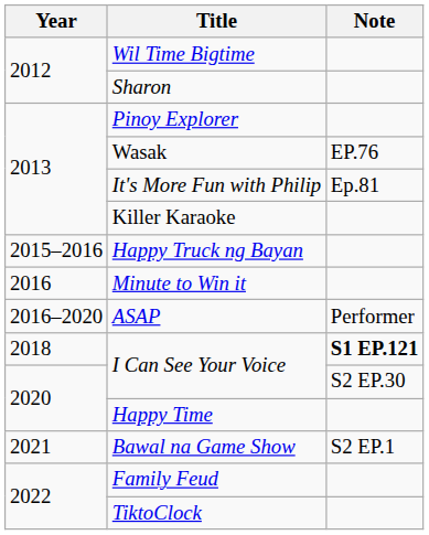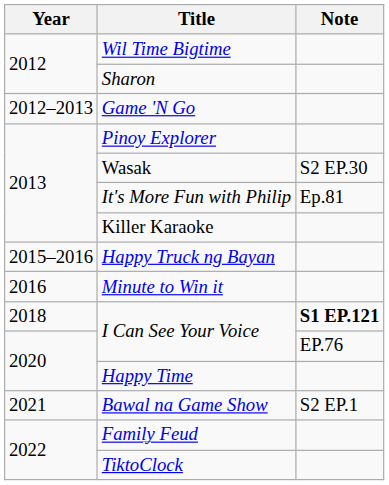 <table class="wikitable">
 <tr>
 <th>Year</th>
 <th>Title</th>
 <th>Note</th>
 </tr>
 <tr>
 <td rowspan="2">2012</td>
 <td><em><a href='#'>Wil Time Bigtime</a></em></td>
 <td></td>
 </tr>
 <tr>
 <td><em>Sharon</em></td>
 <td></td>
 </tr>
 <tr>
+<td>2012–2013</td>
+<td><em><a href='#'>Game 'N Go</a></em></td>
+<td></td>
+</tr>
+<tr>
 <td rowspan="4">2013</td>
 <td><em><a href='#'>Pinoy Explorer</a></em></td>
 <td></td>
 </tr>
 <tr>
 <td>Wasak</td>
-<td>EP.76</td>
+<td>S2 EP.30</td>
 </tr>
 <tr>
 <td><em>It's More Fun with Philip</em></td>
 <td>Ep.81</td>
 </tr>
 <tr>
 <td>Killer Karaoke</td>
 <td></td>
 </tr>
 <tr>
 <td>2015–2016</td>
 <td><em><a href='#'>Happy Truck ng Bayan</a></em></td>
 <td></td>
 </tr>
 <tr>
 <td>2016</td>
 <td><em><a href='#'>Minute to Win it</a></em></td>
 <td></td>
 </tr>
 <tr>
-<td>2016–2020</td>
-<td><em><a href='#'>ASAP</a></em></td>
-<td>Performer</td>
-</tr>
-<tr>
 <td>2018</td>
 <td rowspan="2"><em>I Can See Your Voice</em></td>
 <td><strong>S1 EP.121</strong></td>
 </tr>
 <tr>
 <td rowspan="2">2020</td>
-<td>S2 EP.30</td>
+<td>EP.76</td>
 </tr>
 <tr>
 <td><a href='#'><em>Happy Time</em></a></td>
 <td></td>
 </tr>
 <tr>
 <td>2021</td>
 <td><em><a href='#'>Bawal na Game Show</a></em></td>
 <td>S2 EP.1</td>
 </tr>
 <tr>
 <td rowspan="2">2022</td>
 <td><em><a href='#'>Family Feud</a></em></td>
 <td></td>
 </tr>
 <tr>
 <td><em><a href='#'>TiktoClock</a></em></td>
 <td></td>
 </tr>
 </table>
